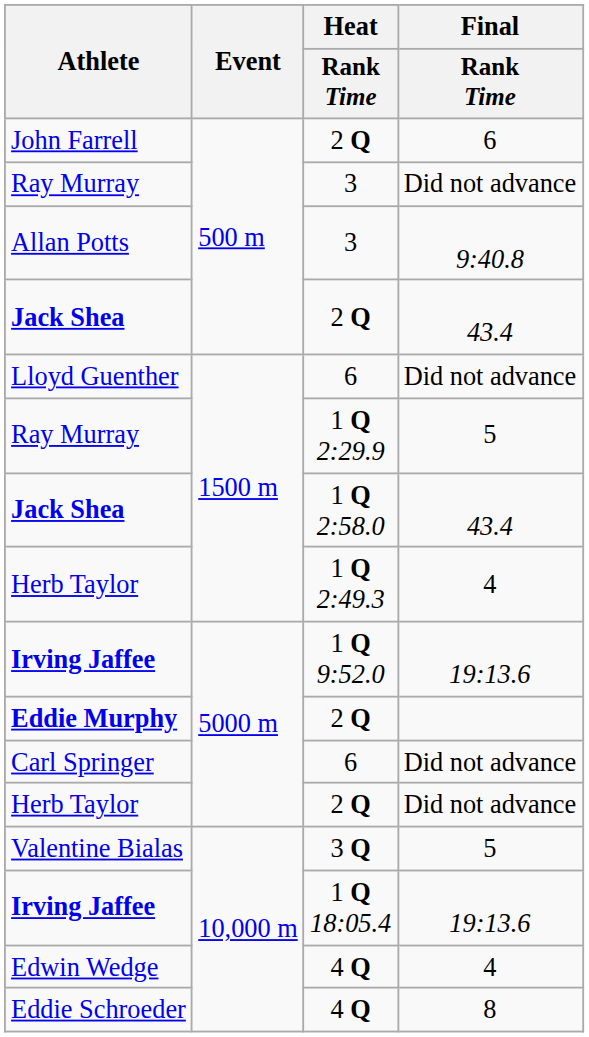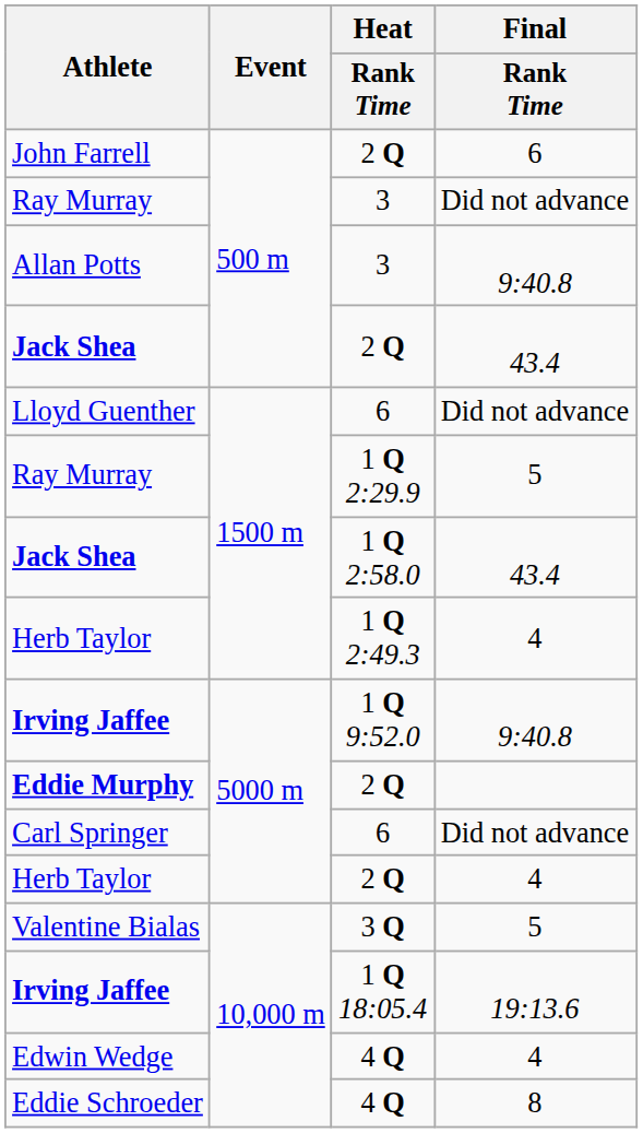 <table class=wikitable style=font-size:90%;text-align:center>
 <tr>
 <th rowspan=2>Athlete</th>
 <th rowspan=2>Event</th>
 <th>Heat</th>
 <th>Final</th>
 </tr>
 <tr style=font-size:95%>
 <th>Rank<br><em>Time</em></th>
 <th>Rank<br><em>Time</em></th>
 </tr>
 <tr>
 <td align=left><a href='#'>John Farrell</a></td>
 <td align=left rowspan=4><a href='#'>500 m</a></td>
 <td>2 <strong>Q</strong></td>
 <td>6</td>
 </tr>
 <tr>
 <td align=left><a href='#'>Ray Murray</a></td>
 <td>3</td>
 <td>Did not advance</td>
 </tr>
 <tr>
 <td align=left><a href='#'>Allan Potts</a></td>
 <td>3</td>
 <td><br><em>9:40.8</em></td>
 </tr>
 <tr>
 <td align=left><strong><a href='#'>Jack Shea</a></strong></td>
 <td>2 <strong>Q</strong></td>
 <td><br><em>43.4 </em></td>
 </tr>
 <tr>
 <td align=left><a href='#'>Lloyd Guenther</a></td>
 <td align=left rowspan=4><a href='#'>1500 m</a></td>
 <td>6</td>
 <td>Did not advance</td>
 </tr>
 <tr>
 <td align=left><a href='#'>Ray Murray</a></td>
 <td>1 <strong>Q</strong><br><em>2:29.9</em></td>
 <td>5</td>
 </tr>
 <tr>
 <td align=left><strong><a href='#'>Jack Shea</a></strong></td>
 <td>1 <strong>Q</strong><br><em>2:58.0</em></td>
 <td><br><em>43.4 </em></td>
 </tr>
 <tr>
 <td align=left><a href='#'>Herb Taylor</a></td>
 <td>1 <strong>Q</strong><br><em>2:49.3</em></td>
 <td>4</td>
 </tr>
 <tr>
 <td align=left><strong><a href='#'>Irving Jaffee</a></strong></td>
 <td align=left rowspan=4><a href='#'>5000 m</a></td>
 <td>1 <strong>Q</strong><br><em>9:52.0</em></td>
-<td><br><em>19:13.6</em></td>
+<td><br><em>9:40.8</em></td>
 </tr>
 <tr>
 <td align=left><strong><a href='#'>Eddie Murphy</a></strong></td>
 <td>2 <strong>Q</strong></td>
 <td></td>
 </tr>
 <tr>
 <td align=left><a href='#'>Carl Springer</a></td>
 <td>6</td>
 <td>Did not advance</td>
 </tr>
 <tr>
 <td align=left><a href='#'>Herb Taylor</a></td>
 <td>2 <strong>Q</strong></td>
-<td>Did not advance</td>
+<td>4</td>
 </tr>
 <tr>
 <td align=left><a href='#'>Valentine Bialas</a></td>
 <td align=left rowspan=4><a href='#'>10,000 m</a></td>
 <td>3 <strong>Q</strong></td>
 <td>5</td>
 </tr>
 <tr>
 <td align=left><strong><a href='#'>Irving Jaffee</a></strong></td>
 <td>1 <strong>Q</strong><br><em>18:05.4</em></td>
 <td><br><em>19:13.6</em></td>
 </tr>
 <tr>
 <td align=left><a href='#'>Edwin Wedge</a></td>
 <td>4 <strong>Q</strong></td>
 <td>4</td>
 </tr>
 <tr>
 <td align=left><a href='#'>Eddie Schroeder</a></td>
 <td>4 <strong>Q</strong></td>
 <td>8</td>
 </tr>
 </table>
